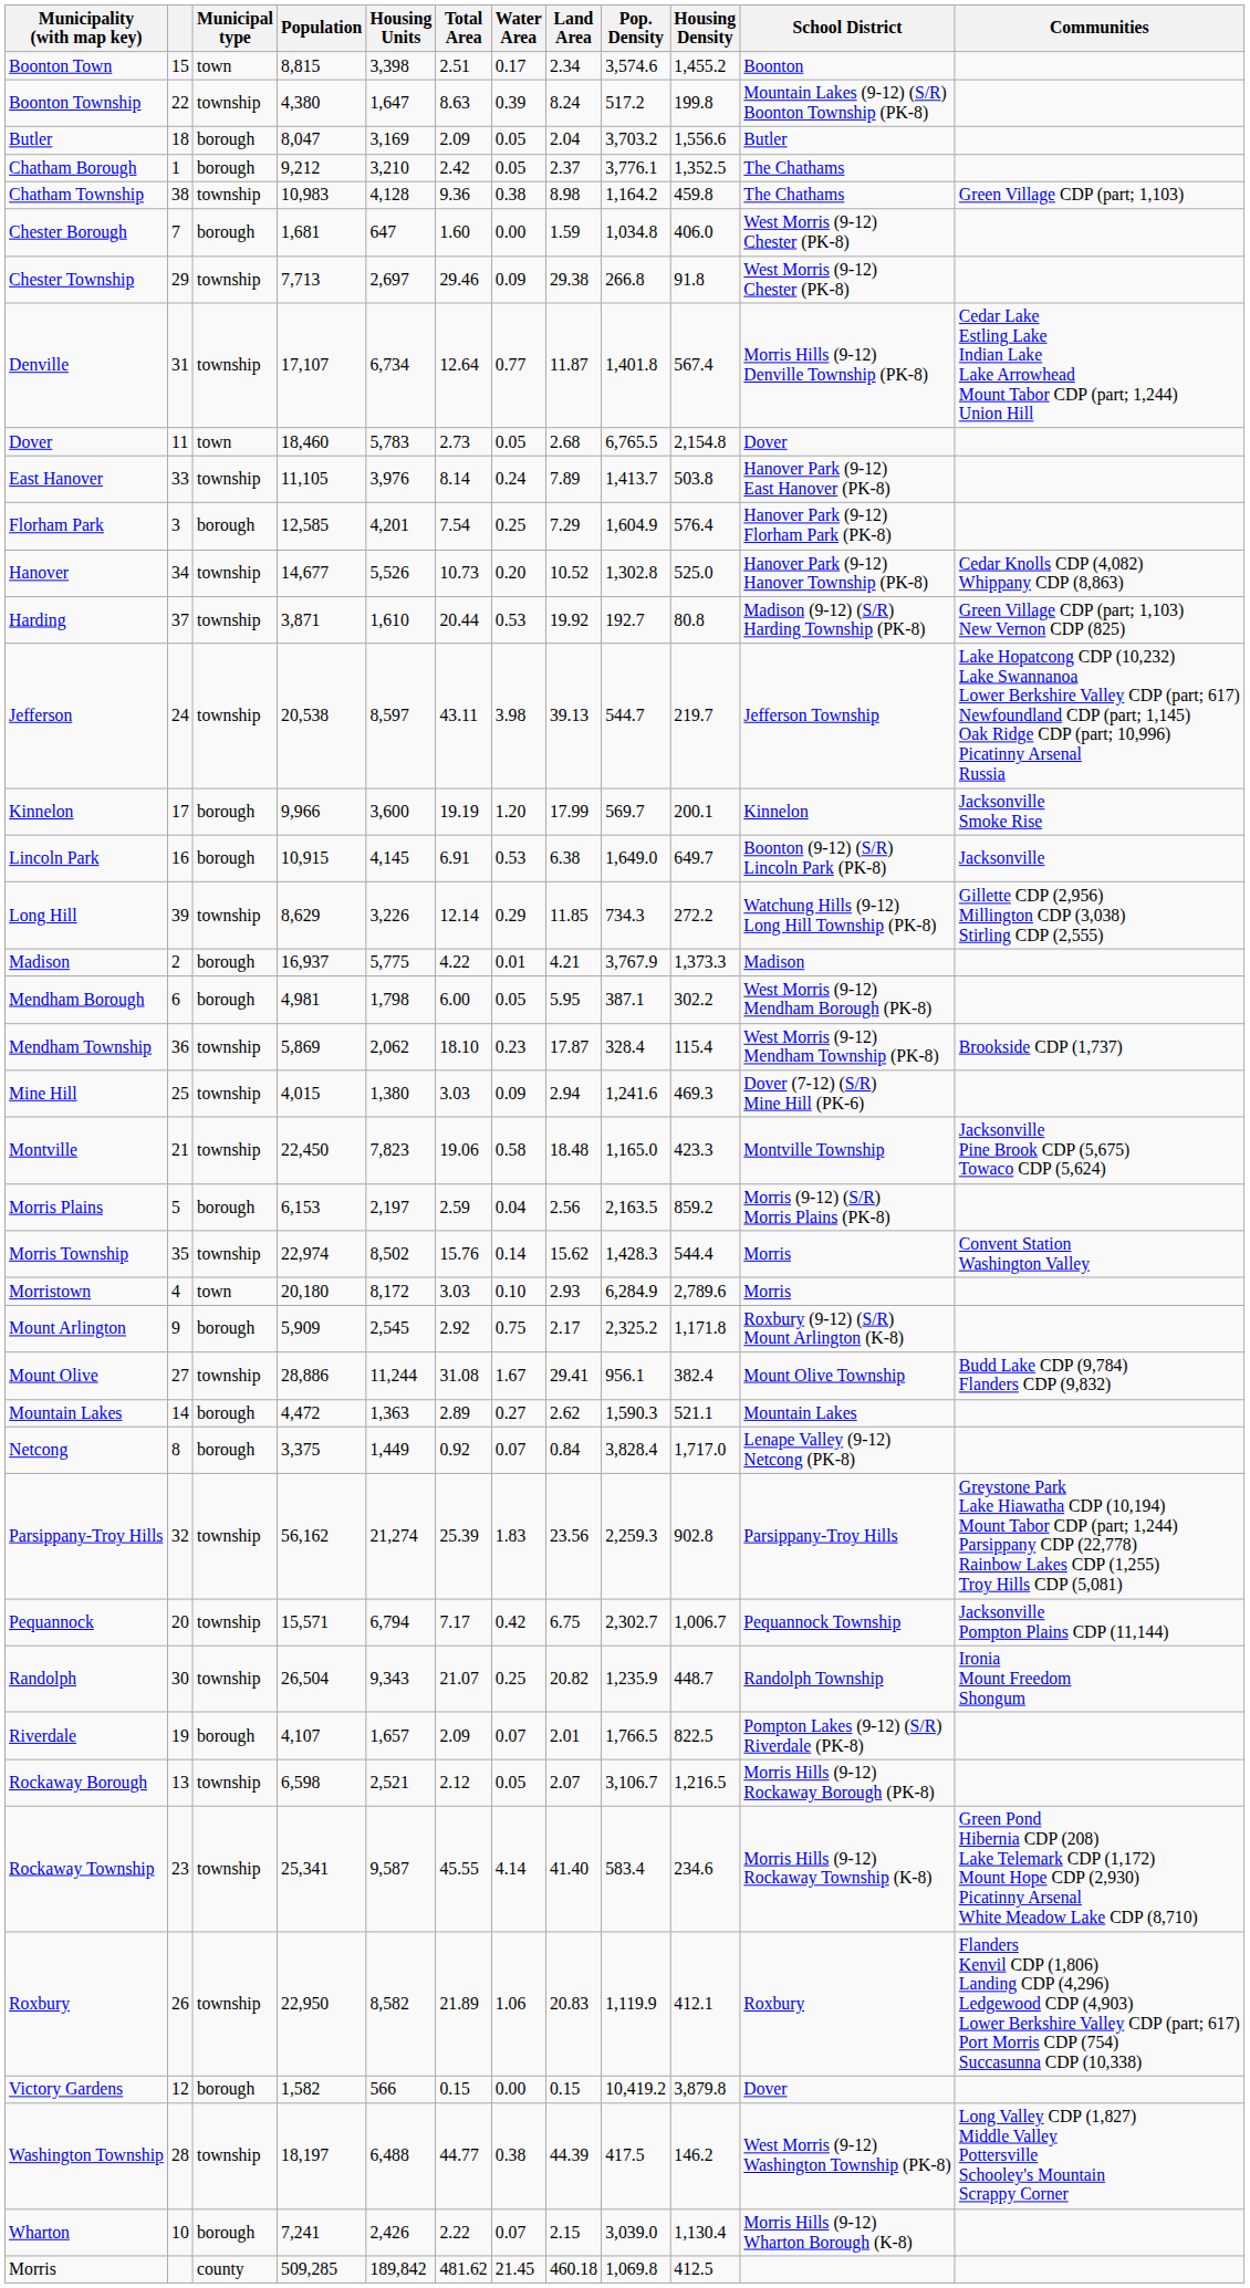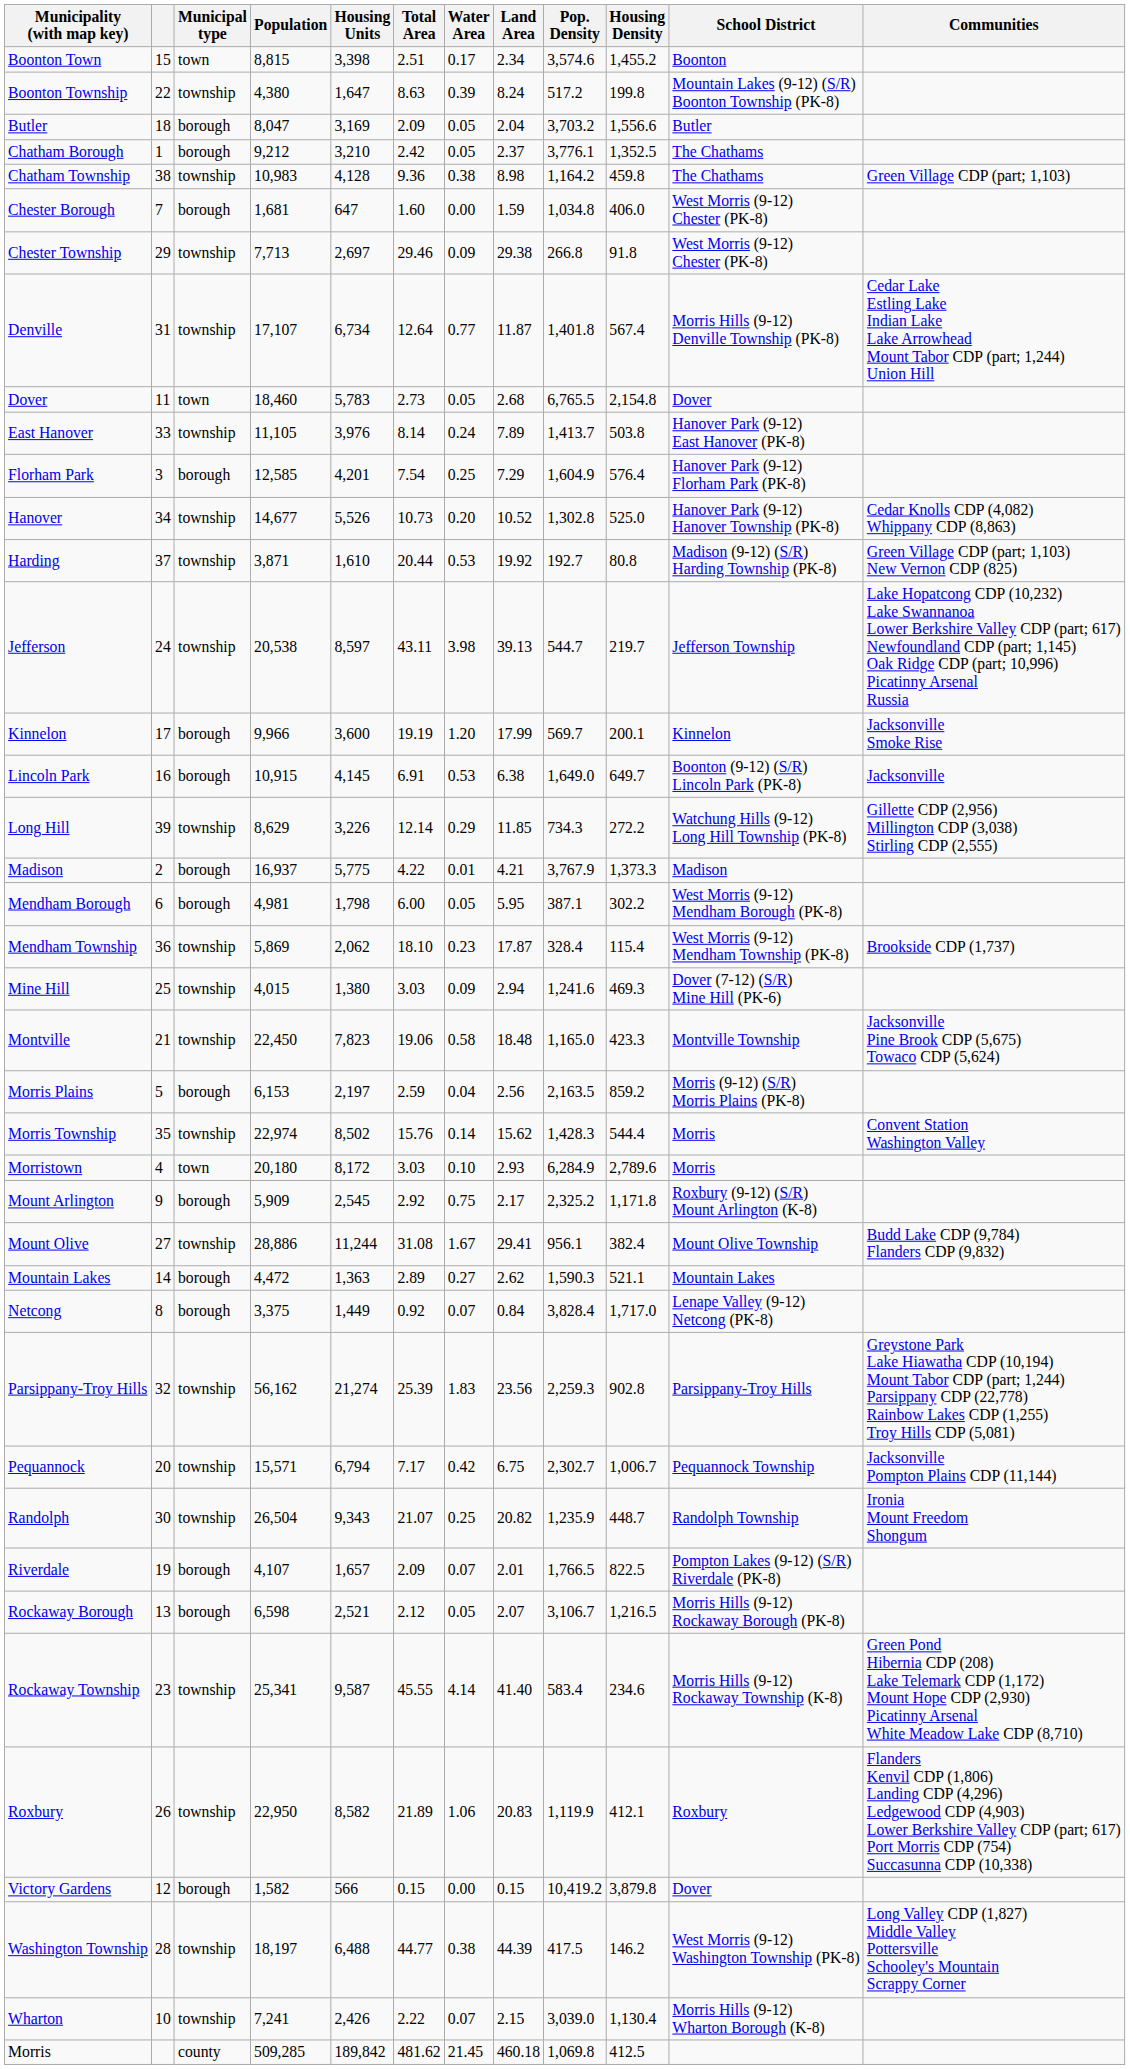 <table class="wikitable sortable">
 <tr>
 <th>Municipality<br>(with map key)</th>
 <th></th>
 <th>Municipal<br>type</th>
 <th>Population</th>
 <th>Housing<br>Units</th>
 <th>Total<br>Area</th>
 <th>Water<br>Area</th>
 <th>Land<br>Area</th>
 <th>Pop.<br>Density</th>
 <th>Housing<br>Density</th>
 <th>School District</th>
 <th>Communities</th>
 </tr>
 <tr>
 <td><a href='#'>Boonton Town</a></td>
 <td>15</td>
 <td>town</td>
 <td>8,815</td>
 <td>3,398</td>
 <td>2.51</td>
 <td>0.17</td>
 <td>2.34</td>
 <td>3,574.6</td>
 <td>1,455.2</td>
 <td><a href='#'>Boonton</a></td>
 <td></td>
 </tr>
 <tr>
 <td><a href='#'>Boonton Township</a></td>
 <td>22</td>
 <td>township</td>
 <td>4,380</td>
 <td>1,647</td>
 <td>8.63</td>
 <td>0.39</td>
 <td>8.24</td>
 <td>517.2</td>
 <td>199.8</td>
 <td><a href='#'>Mountain Lakes</a> (9-12) (<a href='#'>S/R</a>)<br><a href='#'>Boonton Township</a> (PK-8)</td>
 <td></td>
 </tr>
 <tr>
 <td><a href='#'>Butler</a></td>
 <td>18</td>
 <td>borough</td>
 <td>8,047</td>
 <td>3,169</td>
 <td>2.09</td>
 <td>0.05</td>
 <td>2.04</td>
 <td>3,703.2</td>
 <td>1,556.6</td>
 <td><a href='#'>Butler</a></td>
 <td></td>
 </tr>
 <tr>
 <td><a href='#'>Chatham Borough</a></td>
 <td>1</td>
 <td>borough</td>
 <td>9,212</td>
 <td>3,210</td>
 <td>2.42</td>
 <td>0.05</td>
 <td>2.37</td>
 <td>3,776.1</td>
 <td>1,352.5</td>
 <td><a href='#'>The Chathams</a></td>
 <td></td>
 </tr>
 <tr>
 <td><a href='#'>Chatham Township</a></td>
 <td>38</td>
 <td>township</td>
 <td>10,983</td>
 <td>4,128</td>
 <td>9.36</td>
 <td>0.38</td>
 <td>8.98</td>
 <td>1,164.2</td>
 <td>459.8</td>
 <td><a href='#'>The Chathams</a></td>
 <td><a href='#'>Green Village</a> CDP (part; 1,103)</td>
 </tr>
 <tr>
 <td><a href='#'>Chester Borough</a></td>
 <td>7</td>
 <td>borough</td>
 <td>1,681</td>
 <td>647</td>
 <td>1.60</td>
 <td>0.00</td>
 <td>1.59</td>
 <td>1,034.8</td>
 <td>406.0</td>
 <td><a href='#'>West Morris</a> (9-12)<br><a href='#'>Chester</a> (PK-8)</td>
 <td></td>
 </tr>
 <tr>
 <td><a href='#'>Chester Township</a></td>
 <td>29</td>
 <td>township</td>
 <td>7,713</td>
 <td>2,697</td>
 <td>29.46</td>
 <td>0.09</td>
 <td>29.38</td>
 <td>266.8</td>
 <td>91.8</td>
 <td><a href='#'>West Morris</a> (9-12)<br><a href='#'>Chester</a> (PK-8)</td>
 <td></td>
 </tr>
 <tr>
 <td><a href='#'>Denville</a></td>
 <td>31</td>
 <td>township</td>
 <td>17,107</td>
 <td>6,734</td>
 <td>12.64</td>
 <td>0.77</td>
 <td>11.87</td>
 <td>1,401.8</td>
 <td>567.4</td>
 <td><a href='#'>Morris Hills</a> (9-12)<br><a href='#'>Denville Township</a> (PK-8)</td>
 <td><a href='#'>Cedar Lake</a><br><a href='#'>Estling Lake</a><br><a href='#'>Indian Lake</a><br><a href='#'>Lake Arrowhead</a><br><a href='#'>Mount Tabor</a> CDP (part; 1,244)<br><a href='#'>Union Hill</a></td>
 </tr>
 <tr>
 <td><a href='#'>Dover</a></td>
 <td>11</td>
 <td>town</td>
 <td>18,460</td>
 <td>5,783</td>
 <td>2.73</td>
 <td>0.05</td>
 <td>2.68</td>
 <td>6,765.5</td>
 <td>2,154.8</td>
 <td><a href='#'>Dover</a></td>
 <td></td>
 </tr>
 <tr>
 <td><a href='#'>East Hanover</a></td>
 <td>33</td>
 <td>township</td>
 <td>11,105</td>
 <td>3,976</td>
 <td>8.14</td>
 <td>0.24</td>
 <td>7.89</td>
 <td>1,413.7</td>
 <td>503.8</td>
 <td><a href='#'>Hanover Park</a> (9-12)<br><a href='#'>East Hanover</a> (PK-8)</td>
 <td></td>
 </tr>
 <tr>
 <td><a href='#'>Florham Park</a></td>
 <td>3</td>
 <td>borough</td>
 <td>12,585</td>
 <td>4,201</td>
 <td>7.54</td>
 <td>0.25</td>
 <td>7.29</td>
 <td>1,604.9</td>
 <td>576.4</td>
 <td><a href='#'>Hanover Park</a> (9-12)<br><a href='#'>Florham Park</a> (PK-8)</td>
 <td></td>
 </tr>
 <tr>
 <td><a href='#'>Hanover</a></td>
 <td>34</td>
 <td>township</td>
 <td>14,677</td>
 <td>5,526</td>
 <td>10.73</td>
 <td>0.20</td>
 <td>10.52</td>
 <td>1,302.8</td>
 <td>525.0</td>
 <td><a href='#'>Hanover Park</a> (9-12)<br><a href='#'>Hanover Township</a> (PK-8)</td>
 <td><a href='#'>Cedar Knolls</a> CDP (4,082)<br><a href='#'>Whippany</a> CDP (8,863)</td>
 </tr>
 <tr>
 <td><a href='#'>Harding</a></td>
 <td>37</td>
 <td>township</td>
 <td>3,871</td>
 <td>1,610</td>
 <td>20.44</td>
 <td>0.53</td>
 <td>19.92</td>
 <td>192.7</td>
 <td>80.8</td>
 <td><a href='#'>Madison</a> (9-12) (<a href='#'>S/R</a>)<br><a href='#'>Harding Township</a> (PK-8)</td>
 <td><a href='#'>Green Village</a> CDP (part; 1,103)<br><a href='#'>New Vernon</a> CDP (825)</td>
 </tr>
 <tr>
 <td><a href='#'>Jefferson</a></td>
 <td>24</td>
 <td>township</td>
 <td>20,538</td>
 <td>8,597</td>
 <td>43.11</td>
 <td>3.98</td>
 <td>39.13</td>
 <td>544.7</td>
 <td>219.7</td>
 <td><a href='#'>Jefferson Township</a></td>
 <td><a href='#'>Lake Hopatcong</a> CDP (10,232)<br><a href='#'>Lake Swannanoa</a><br><a href='#'>Lower Berkshire Valley</a> CDP (part; 617)<br><a href='#'>Newfoundland</a> CDP (part; 1,145)<br><a href='#'>Oak Ridge</a> CDP (part; 10,996)<br><a href='#'>Picatinny Arsenal</a><br><a href='#'>Russia</a></td>
 </tr>
 <tr>
 <td><a href='#'>Kinnelon</a></td>
 <td>17</td>
 <td>borough</td>
 <td>9,966</td>
 <td>3,600</td>
 <td>19.19</td>
 <td>1.20</td>
 <td>17.99</td>
 <td>569.7</td>
 <td>200.1</td>
 <td><a href='#'>Kinnelon</a></td>
 <td><a href='#'>Jacksonville</a><br><a href='#'>Smoke Rise</a></td>
 </tr>
 <tr>
 <td><a href='#'>Lincoln Park</a></td>
 <td>16</td>
 <td>borough</td>
 <td>10,915</td>
 <td>4,145</td>
 <td>6.91</td>
 <td>0.53</td>
 <td>6.38</td>
 <td>1,649.0</td>
 <td>649.7</td>
 <td><a href='#'>Boonton</a> (9-12) (<a href='#'>S/R</a>)<br><a href='#'>Lincoln Park</a> (PK-8)</td>
 <td><a href='#'>Jacksonville</a></td>
 </tr>
 <tr>
 <td><a href='#'>Long Hill</a></td>
 <td>39</td>
 <td>township</td>
 <td>8,629</td>
 <td>3,226</td>
 <td>12.14</td>
 <td>0.29</td>
 <td>11.85</td>
 <td>734.3</td>
 <td>272.2</td>
 <td><a href='#'>Watchung Hills</a> (9-12)<br><a href='#'>Long Hill Township</a> (PK-8)</td>
 <td><a href='#'>Gillette</a> CDP (2,956)<br><a href='#'>Millington</a> CDP (3,038)<br><a href='#'>Stirling</a> CDP (2,555)</td>
 </tr>
 <tr>
 <td><a href='#'>Madison</a></td>
 <td>2</td>
 <td>borough</td>
 <td>16,937</td>
 <td>5,775</td>
 <td>4.22</td>
 <td>0.01</td>
 <td>4.21</td>
 <td>3,767.9</td>
 <td>1,373.3</td>
 <td><a href='#'>Madison</a></td>
 <td></td>
 </tr>
 <tr>
 <td><a href='#'>Mendham Borough</a></td>
 <td>6</td>
 <td>borough</td>
 <td>4,981</td>
 <td>1,798</td>
 <td>6.00</td>
 <td>0.05</td>
 <td>5.95</td>
 <td>387.1</td>
 <td>302.2</td>
 <td><a href='#'>West Morris</a> (9-12)<br><a href='#'>Mendham Borough</a> (PK-8)</td>
 <td></td>
 </tr>
 <tr>
 <td><a href='#'>Mendham Township</a></td>
 <td>36</td>
 <td>township</td>
 <td>5,869</td>
 <td>2,062</td>
 <td>18.10</td>
 <td>0.23</td>
 <td>17.87</td>
 <td>328.4</td>
 <td>115.4</td>
 <td><a href='#'>West Morris</a> (9-12)<br><a href='#'>Mendham Township</a> (PK-8)</td>
 <td><a href='#'>Brookside</a> CDP (1,737)</td>
 </tr>
 <tr>
 <td><a href='#'>Mine Hill</a></td>
 <td>25</td>
 <td>township</td>
 <td>4,015</td>
 <td>1,380</td>
 <td>3.03</td>
 <td>0.09</td>
 <td>2.94</td>
 <td>1,241.6</td>
 <td>469.3</td>
 <td><a href='#'>Dover</a> (7-12) (<a href='#'>S/R</a>)<br><a href='#'>Mine Hill</a> (PK-6)</td>
 <td></td>
 </tr>
 <tr>
 <td><a href='#'>Montville</a></td>
 <td>21</td>
 <td>township</td>
 <td>22,450</td>
 <td>7,823</td>
 <td>19.06</td>
 <td>0.58</td>
 <td>18.48</td>
 <td>1,165.0</td>
 <td>423.3</td>
 <td><a href='#'>Montville Township</a></td>
 <td><a href='#'>Jacksonville</a><br><a href='#'>Pine Brook</a> CDP (5,675)<br><a href='#'>Towaco</a> CDP (5,624)</td>
 </tr>
 <tr>
 <td><a href='#'>Morris Plains</a></td>
 <td>5</td>
 <td>borough</td>
 <td>6,153</td>
 <td>2,197</td>
 <td>2.59</td>
 <td>0.04</td>
 <td>2.56</td>
 <td>2,163.5</td>
 <td>859.2</td>
 <td><a href='#'>Morris</a> (9-12) (<a href='#'>S/R</a>)<br><a href='#'>Morris Plains</a> (PK-8)</td>
 <td></td>
 </tr>
 <tr>
 <td><a href='#'>Morris Township</a></td>
 <td>35</td>
 <td>township</td>
 <td>22,974</td>
 <td>8,502</td>
 <td>15.76</td>
 <td>0.14</td>
 <td>15.62</td>
 <td>1,428.3</td>
 <td>544.4</td>
 <td><a href='#'>Morris</a></td>
 <td><a href='#'>Convent Station</a><br><a href='#'>Washington Valley</a></td>
 </tr>
 <tr>
 <td><a href='#'>Morristown</a></td>
 <td>4</td>
 <td>town</td>
 <td>20,180</td>
 <td>8,172</td>
 <td>3.03</td>
 <td>0.10</td>
 <td>2.93</td>
 <td>6,284.9</td>
 <td>2,789.6</td>
 <td><a href='#'>Morris</a></td>
 <td></td>
 </tr>
 <tr>
 <td><a href='#'>Mount Arlington</a></td>
 <td>9</td>
 <td>borough</td>
 <td>5,909</td>
 <td>2,545</td>
 <td>2.92</td>
 <td>0.75</td>
 <td>2.17</td>
 <td>2,325.2</td>
 <td>1,171.8</td>
 <td><a href='#'>Roxbury</a> (9-12) (<a href='#'>S/R</a>)<br><a href='#'>Mount Arlington</a> (K-8)</td>
 <td></td>
 </tr>
 <tr>
 <td><a href='#'>Mount Olive</a></td>
 <td>27</td>
 <td>township</td>
 <td>28,886</td>
 <td>11,244</td>
 <td>31.08</td>
 <td>1.67</td>
 <td>29.41</td>
 <td>956.1</td>
 <td>382.4</td>
 <td><a href='#'>Mount Olive Township</a></td>
 <td><a href='#'>Budd Lake</a> CDP (9,784)<br><a href='#'>Flanders</a> CDP (9,832)</td>
 </tr>
 <tr>
 <td><a href='#'>Mountain Lakes</a></td>
 <td>14</td>
 <td>borough</td>
 <td>4,472</td>
 <td>1,363</td>
 <td>2.89</td>
 <td>0.27</td>
 <td>2.62</td>
 <td>1,590.3</td>
 <td>521.1</td>
 <td><a href='#'>Mountain Lakes</a></td>
 <td></td>
 </tr>
 <tr>
 <td><a href='#'>Netcong</a></td>
 <td>8</td>
 <td>borough</td>
 <td>3,375</td>
 <td>1,449</td>
 <td>0.92</td>
 <td>0.07</td>
 <td>0.84</td>
 <td>3,828.4</td>
 <td>1,717.0</td>
 <td><a href='#'>Lenape Valley</a> (9-12)<br><a href='#'>Netcong</a> (PK-8)</td>
 <td></td>
 </tr>
 <tr>
 <td><a href='#'>Parsippany-Troy Hills</a></td>
 <td>32</td>
 <td>township</td>
 <td>56,162</td>
 <td>21,274</td>
 <td>25.39</td>
 <td>1.83</td>
 <td>23.56</td>
 <td>2,259.3</td>
 <td>902.8</td>
 <td><a href='#'>Parsippany-Troy Hills</a></td>
 <td><a href='#'>Greystone Park</a><br><a href='#'>Lake Hiawatha</a> CDP (10,194)<br><a href='#'>Mount Tabor</a> CDP (part; 1,244)<br><a href='#'>Parsippany</a> CDP (22,778)<br><a href='#'>Rainbow Lakes</a> CDP (1,255)<br><a href='#'>Troy Hills</a> CDP (5,081)</td>
 </tr>
 <tr>
 <td><a href='#'>Pequannock</a></td>
 <td>20</td>
 <td>township</td>
 <td>15,571</td>
 <td>6,794</td>
 <td>7.17</td>
 <td>0.42</td>
 <td>6.75</td>
 <td>2,302.7</td>
 <td>1,006.7</td>
 <td><a href='#'>Pequannock Township</a></td>
 <td><a href='#'>Jacksonville</a><br><a href='#'>Pompton Plains</a> CDP (11,144)</td>
 </tr>
 <tr>
 <td><a href='#'>Randolph</a></td>
 <td>30</td>
 <td>township</td>
 <td>26,504</td>
 <td>9,343</td>
 <td>21.07</td>
 <td>0.25</td>
 <td>20.82</td>
 <td>1,235.9</td>
 <td>448.7</td>
 <td><a href='#'>Randolph Township</a></td>
 <td><a href='#'>Ironia</a><br><a href='#'>Mount Freedom</a><br><a href='#'>Shongum</a></td>
 </tr>
 <tr>
 <td><a href='#'>Riverdale</a></td>
 <td>19</td>
 <td>borough</td>
 <td>4,107</td>
 <td>1,657</td>
 <td>2.09</td>
 <td>0.07</td>
 <td>2.01</td>
 <td>1,766.5</td>
 <td>822.5</td>
 <td><a href='#'>Pompton Lakes</a> (9-12) (<a href='#'>S/R</a>)<br><a href='#'>Riverdale</a> (PK-8)</td>
 <td></td>
 </tr>
 <tr>
 <td><a href='#'>Rockaway Borough</a></td>
 <td>13</td>
-<td>township</td>
+<td>borough</td>
 <td>6,598</td>
 <td>2,521</td>
 <td>2.12</td>
 <td>0.05</td>
 <td>2.07</td>
 <td>3,106.7</td>
 <td>1,216.5</td>
 <td><a href='#'>Morris Hills</a> (9-12)<br><a href='#'>Rockaway Borough</a> (PK-8)</td>
 <td></td>
 </tr>
 <tr>
 <td><a href='#'>Rockaway Township</a></td>
 <td>23</td>
 <td>township</td>
 <td>25,341</td>
 <td>9,587</td>
 <td>45.55</td>
 <td>4.14</td>
 <td>41.40</td>
 <td>583.4</td>
 <td>234.6</td>
 <td><a href='#'>Morris Hills</a> (9-12)<br><a href='#'>Rockaway Township</a> (K-8)</td>
 <td><a href='#'>Green Pond</a><br><a href='#'>Hibernia</a> CDP (208)<br><a href='#'>Lake Telemark</a> CDP (1,172)<br><a href='#'>Mount Hope</a> CDP (2,930)<br><a href='#'>Picatinny Arsenal</a><br><a href='#'>White Meadow Lake</a> CDP (8,710)</td>
 </tr>
 <tr>
 <td><a href='#'>Roxbury</a></td>
 <td>26</td>
 <td>township</td>
 <td>22,950</td>
 <td>8,582</td>
 <td>21.89</td>
 <td>1.06</td>
 <td>20.83</td>
 <td>1,119.9</td>
 <td>412.1</td>
 <td><a href='#'>Roxbury</a></td>
 <td><a href='#'>Flanders</a><br><a href='#'>Kenvil</a> CDP (1,806)<br><a href='#'>Landing</a> CDP (4,296)<br><a href='#'>Ledgewood</a> CDP (4,903)<br><a href='#'>Lower Berkshire Valley</a> CDP (part; 617)<br><a href='#'>Port Morris</a> CDP (754)<br><a href='#'>Succasunna</a> CDP (10,338)</td>
 </tr>
 <tr>
 <td><a href='#'>Victory Gardens</a></td>
 <td>12</td>
 <td>borough</td>
 <td>1,582</td>
 <td>566</td>
 <td>0.15</td>
 <td>0.00</td>
 <td>0.15</td>
 <td>10,419.2</td>
 <td>3,879.8</td>
 <td><a href='#'>Dover</a></td>
 <td></td>
 </tr>
 <tr>
 <td><a href='#'>Washington Township</a></td>
 <td>28</td>
 <td>township</td>
 <td>18,197</td>
 <td>6,488</td>
 <td>44.77</td>
 <td>0.38</td>
 <td>44.39</td>
 <td>417.5</td>
 <td>146.2</td>
 <td><a href='#'>West Morris</a> (9-12)<br><a href='#'>Washington Township</a> (PK-8)</td>
 <td><a href='#'>Long Valley</a> CDP (1,827)<br><a href='#'>Middle Valley</a><br><a href='#'>Pottersville</a><br><a href='#'>Schooley's Mountain</a><br><a href='#'>Scrappy Corner</a></td>
 </tr>
 <tr>
 <td><a href='#'>Wharton</a></td>
 <td>10</td>
-<td>borough</td>
+<td>township</td>
 <td>7,241</td>
 <td>2,426</td>
 <td>2.22</td>
 <td>0.07</td>
 <td>2.15</td>
 <td>3,039.0</td>
 <td>1,130.4</td>
 <td><a href='#'>Morris Hills</a> (9-12)<br><a href='#'>Wharton Borough</a> (K-8)</td>
 <td></td>
 </tr>
 <tr>
 <td>Morris</td>
 <td></td>
 <td>county</td>
 <td>509,285</td>
 <td>189,842</td>
 <td>481.62</td>
 <td>21.45</td>
 <td>460.18</td>
 <td>1,069.8</td>
 <td>412.5</td>
 <td></td>
 <td></td>
 </tr>
 </table>
